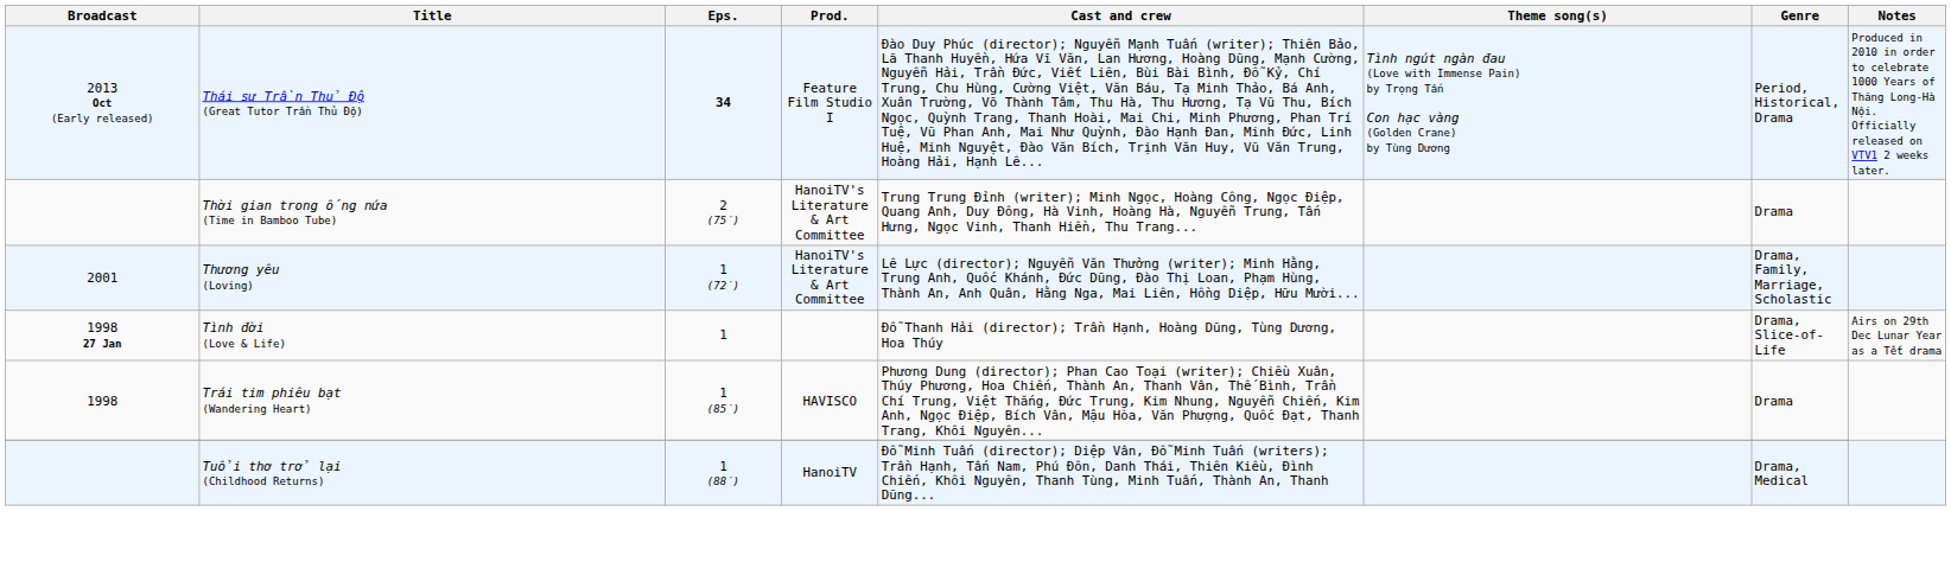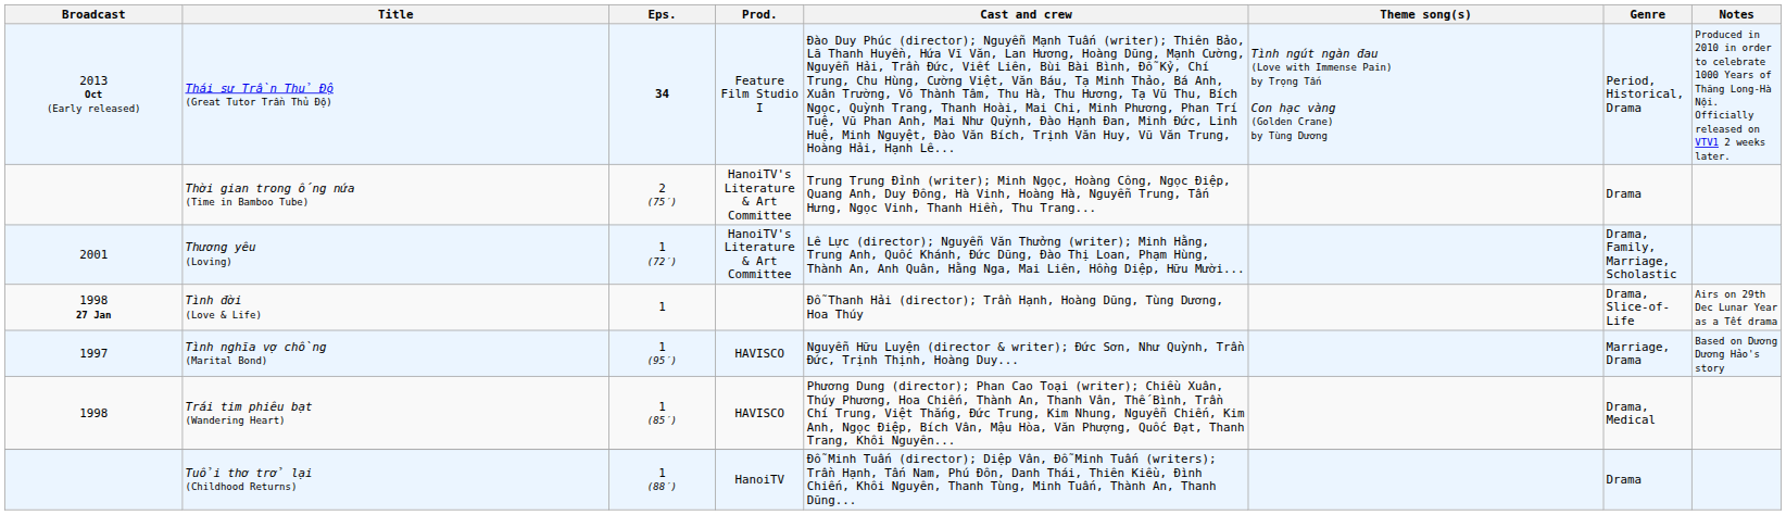 <table class="wikitable sortable">
 <tr>
 <th style="width:10%;">Broadcast</th>
 <th style="width:24%;">Title</th>
 <th style="width:6%;">Eps.</th>
 <th style="width:5%;">Prod.</th>
 <th style="width:25%;">Cast and crew</th>
 <th style="width:20%;">Theme song(s)</th>
 <th style="width:5%;">Genre</th>
 <th style="width:5%;">Notes</th>
 </tr>
 <tr ---- bgcolor="#ebf5ff">
 <td style="text-align:center;">2013<br><small><strong>Oct</strong></small><br><small>(Early released)</small> <br></td>
 <td><em><a href='#'>Thái sư Trần Thủ Độ</a></em> <br><small>(Great Tutor Trần Thủ Độ)</small></td>
 <td style="text-align:center;"><strong>34</strong></td>
 <td style="text-align:center;">Feature Film Studio I</td>
 <td>Đào Duy Phúc (director); Nguyễn Mạnh Tuấn (writer); Thiên Bảo, Lã Thanh Huyền, Hứa Vĩ Văn, Lan Hương, Hoàng Dũng, Mạnh Cường, Nguyễn Hải, Trần Đức, Viết Liên, Bùi Bài Bình, Đỗ Kỷ, Chí Trung, Chu Hùng, Cường Việt, Văn Báu, Tạ Minh Thảo, Bá Anh, Xuân Trường, Võ Thành Tâm, Thu Hà, Thu Hương, Tạ Vũ Thu, Bích Ngọc, Quỳnh Trang, Thanh Hoài, Mai Chi, Minh Phương, Phan Trí Tuệ, Vũ Phan Anh, Mai Như Quỳnh, Đào Hạnh Đan, Minh Đức, Linh Huệ, Minh Nguyệt, Đào Văn Bích, Trịnh Văn Huy, Vũ Văn Trung, Hoàng Hải, Hạnh Lê...</td>
 <td><em>Tình ngút ngàn đau</em> <br><small>(Love with Immense Pain)<br>by Trọng Tấn</small><br><br><em>Con hạc vàng</em> <br><small>(Golden Crane)<br>by Tùng Dương</small></td>
 <td>Period, Historical, Drama</td>
 <td><small>Produced in 2010 in order to celebrate 1000 Years of Thăng Long-Hà Nội. Officially released on <a href='#'>VTV1</a> 2 weeks later.</small></td>
 </tr>
 <tr>
 <td style="text-align:center;"></td>
 <td><em>Thời gian trong ống nứa</em> <br><small>(Time in Bamboo Tube)</small></td>
 <td style="text-align:center;">2<br><small><em>(75′)</em></small></td>
 <td style="text-align:center;">HanoiTV's Literature & Art Committee</td>
 <td>Trung Trung Đỉnh (writer); Minh Ngọc, Hoàng Công, Ngọc Điệp, Quang Anh, Duy Đông, Hà Vinh, Hoàng Hà, Nguyễn Trung, Tấn Hưng, Ngọc Vinh, Thanh Hiền, Thu Trang...</td>
 <td></td>
 <td>Drama</td>
 <td></td>
 </tr>
 <tr ---- bgcolor="#ebf5ff">
 <td style="text-align:center;">2001 <br></td>
 <td><em>Thương yêu</em> <br><small>(Loving)</small></td>
 <td style="text-align:center;">1<br><small><em>(72′)</em></small></td>
 <td style="text-align:center;">HanoiTV's Literature & Art Committee</td>
 <td>Lê Lực (director); Nguyễn Văn Thưởng (writer); Minh Hằng, Trung Anh, Quốc Khánh, Đức Dũng, Đào Thị Loan, Phạm Hùng, Thành An, Anh Quân, Hằng Nga, Mai Liên, Hồng Diệp, Hữu Mười...</td>
 <td></td>
 <td>Drama, Family, Marriage, Scholastic</td>
 <td></td>
 </tr>
 <tr>
 <td style="text-align:center;">1998<br><small><strong>27 Jan</strong></small> <br></td>
 <td><em>Tình đời</em> <br><small>(Love & Life)</small></td>
 <td style="text-align:center;">1</td>
 <td style="text-align:center;"></td>
 <td>Đỗ Thanh Hải (director); Trần Hạnh, Hoàng Dũng, Tùng Dương, Hoa Thúy</td>
 <td></td>
 <td>Drama, Slice-of-Life</td>
 <td><small>Airs on 29th Dec Lunar Year as a Tết drama</small></td>
 </tr>
+<tr ---- bgcolor="#ebf5ff">
+<td style="text-align:center;">1997 <br></td>
+<td><em>Tình nghĩa vợ chồng</em> <br><small>(Marital Bond)</small></td>
+<td style="text-align:center;">1<br><small><em>(95′)</em></small></td>
+<td style="text-align:center;">HAVISCO</td>
+<td>Nguyễn Hữu Luyện (director & writer); Đức Sơn, Như Quỳnh, Trần Đức, Trịnh Thịnh, Hoàng Duy...</td>
+<td></td>
+<td>Marriage, Drama</td>
+<td><small>Based on Dương Dương Hảo's story</small></td>
+</tr>
 <tr>
 <td style="text-align:center;">1998<br></td>
 <td><em>Trái tim phiêu bạt</em> <br><small>(Wandering Heart)</small></td>
 <td style="text-align:center;">1<br><small><em>(85′)</em></small></td>
 <td style="text-align:center;">HAVISCO</td>
 <td>Phương Dung (director); Phan Cao Toại (writer); Chiều Xuân, Thúy Phương, Hoa Chiến, Thành An, Thanh Vân, Thế Bình, Trần Chí Trung, Việt Thắng, Đức Trung, Kim Nhung, Nguyễn Chiến, Kim Anh, Ngọc Điệp, Bích Vân, Mậu Hòa, Văn Phượng, Quốc Đạt, Thanh Trang, Khôi Nguyên...</td>
 <td></td>
-<td>Drama</td>
+<td>Drama, Medical</td>
 </tr>
 <tr>
 </tr>
 <tr ---- bgcolor="#ebf5ff">
 <td style="text-align:center;"></td>
 <td><em>Tuổi thơ trở lại</em> <br><small>(Childhood Returns)</small></td>
 <td style="text-align:center;">1<br><small><em>(88′)</em></small></td>
 <td style="text-align:center;">HanoiTV</td>
 <td>Đỗ Minh Tuấn (director); Diệp Vân, Đỗ Minh Tuấn (writers); Trần Hạnh, Tấn Nam, Phú Đôn, Danh Thái, Thiên Kiều, Đình Chiến, Khôi Nguyên, Thanh Tùng, Minh Tuấn, Thành An, Thanh Dũng...</td>
 <td></td>
-<td>Drama, Medical</td>
+<td>Drama</td>
 <td></td>
 </tr>
 </table>
